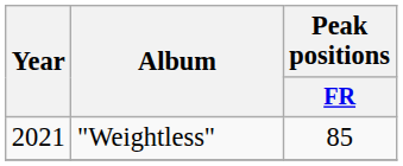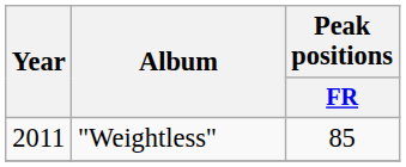 <table class="wikitable">
 <tr>
 <th align="center" rowspan="2" width="10">Year</th>
 <th align="center" rowspan="2" width="120">Album</th>
 <th align="center" colspan="1" width="20">Peak positions</th>
 </tr>
 <tr>
 <th scope="col" style="width:3em;font-size:90%;"><a href='#'>FR</a><br></th>
 </tr>
 <tr>
-<td style="text-align:center;">2021</td>
+<td style="text-align:center;">2011</td>
 <td>"Weightless"</td>
 <td style="text-align:center;">85</td>
 </tr>
 <tr>
 </tr>
 </table>
